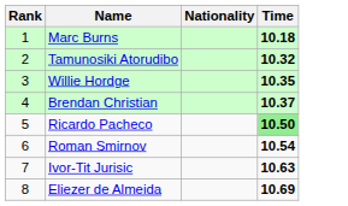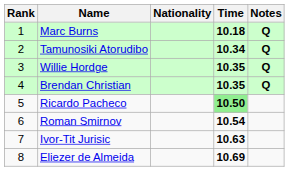 <table class="wikitable sortable" style="text-align:center">
 <tr>
 <th>Rank</th>
 <th>Name</th>
 <th>Nationality</th>
 <th>Time</th>
+<th>Notes</th>
 </tr>
 <tr bgcolor=ccffcc>
 <td>1</td>
 <td align=left><a href='#'>Marc Burns</a></td>
 <td align=left></td>
 <td><strong>10.18</strong></td>
+<td><strong>Q</strong></td>
 </tr>
 <tr bgcolor=ccffcc>
 <td>2</td>
 <td align=left><a href='#'>Tamunosiki Atorudibo</a></td>
 <td align=left></td>
-<td><strong>10.32</strong></td>
+<td><strong>10.34</strong></td>
+<td><strong>Q</strong></td>
 </tr>
 <tr bgcolor=ccffcc>
 <td>3</td>
 <td align=left><a href='#'>Willie Hordge</a></td>
 <td align=left></td>
 <td><strong>10.35</strong></td>
+<td><strong>Q</strong></td>
 </tr>
 <tr bgcolor=ccffcc>
 <td>4</td>
 <td align=left><a href='#'>Brendan Christian</a></td>
 <td align=left></td>
-<td><strong>10.37</strong></td>
+<td><strong>10.35</strong></td>
+<td><strong>Q</strong></td>
 </tr>
 <tr>
 <td>5</td>
 <td align=left><a href='#'>Ricardo Pacheco</a></td>
 <td align=left></td>
 <td style="background: lightgreen;"><strong>10.50</strong></td>
+<td></td>
 </tr>
 <tr>
 <td>6</td>
 <td align=left><a href='#'>Roman Smirnov</a></td>
 <td align=left></td>
 <td><strong>10.54</strong></td>
+<td></td>
 </tr>
 <tr>
 <td>7</td>
 <td align=left><a href='#'>Ivor-Tit Jurisic</a></td>
 <td align=left></td>
 <td><strong>10.63</strong></td>
+<td></td>
 </tr>
 <tr>
 <td>8</td>
 <td align=left><a href='#'>Eliezer de Almeida</a></td>
 <td align=left></td>
 <td><strong>10.69</strong></td>
+<td></td>
 </tr>
 </table>
